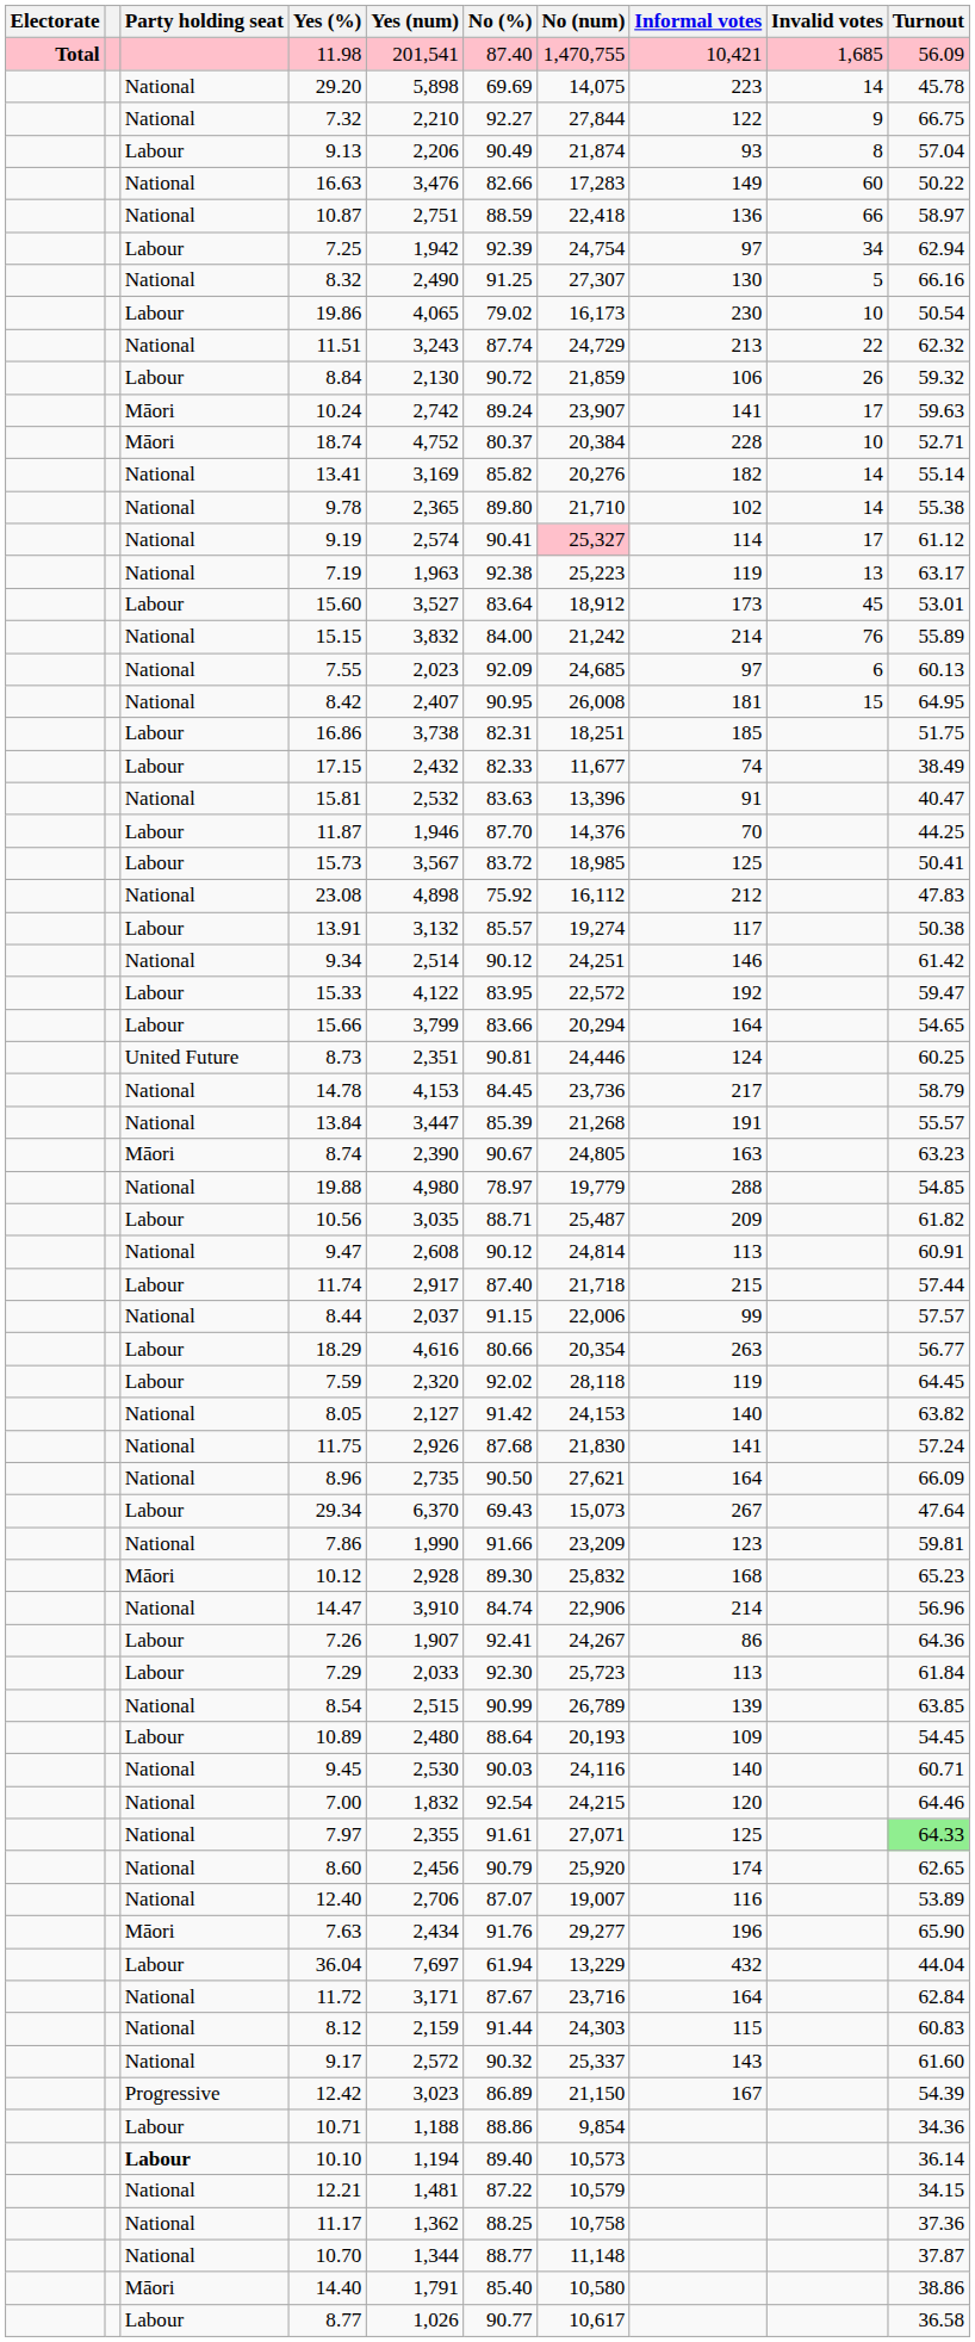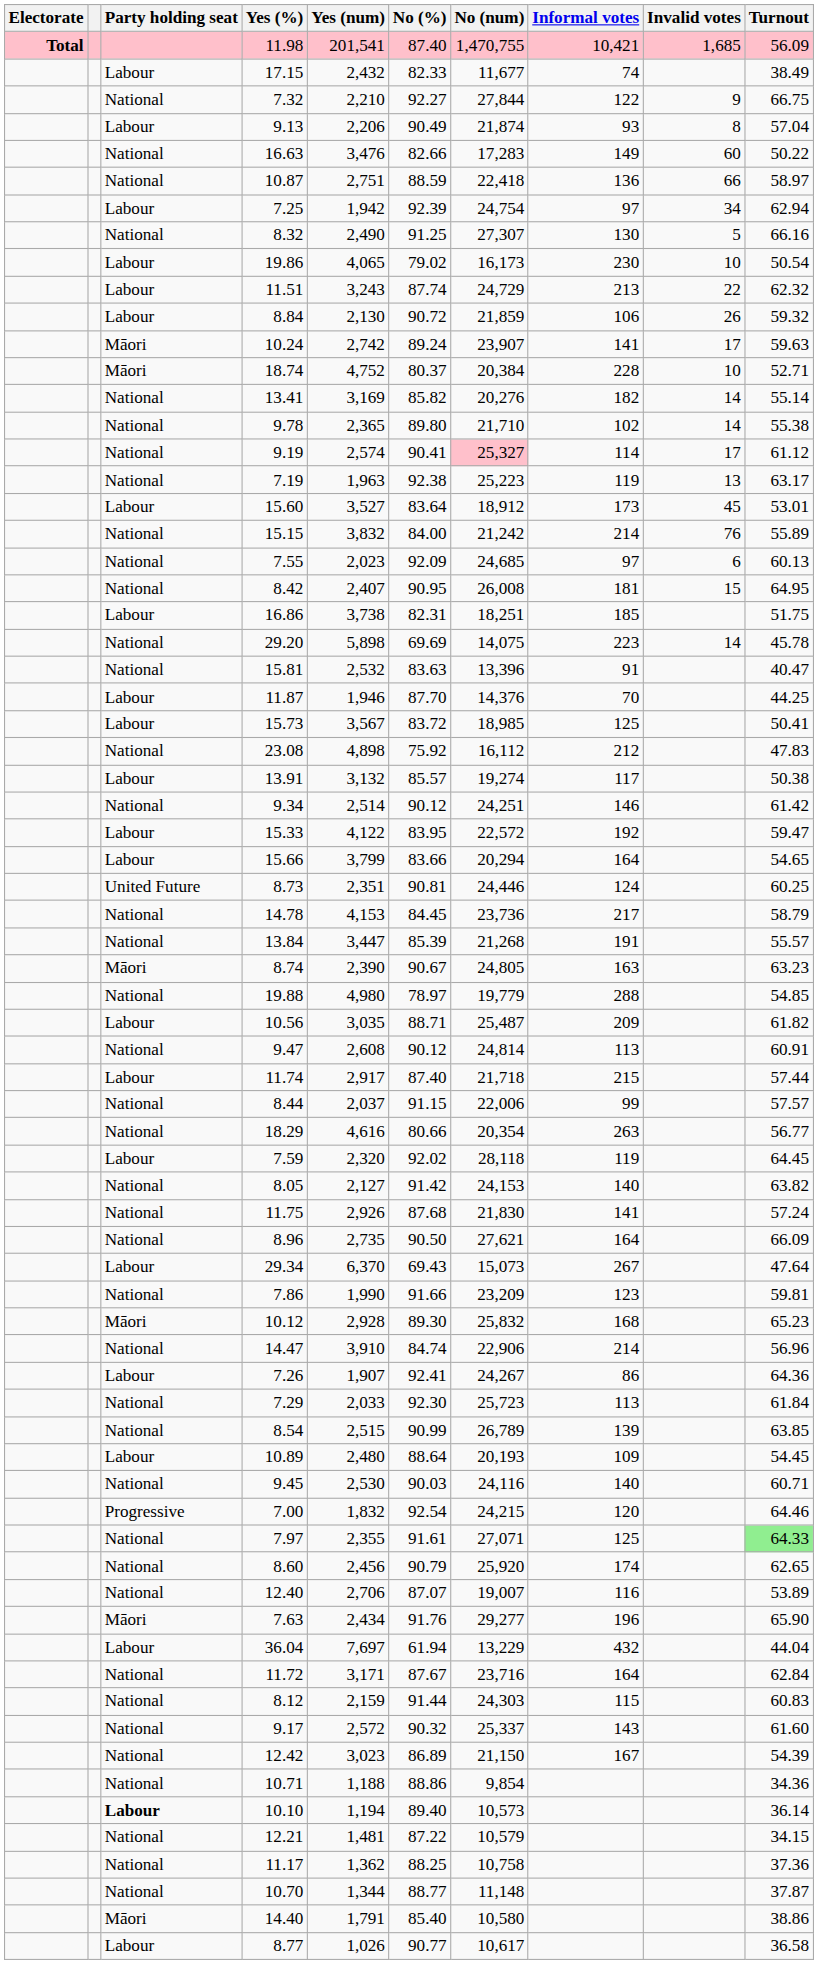 <table class="wikitable sortable" style="text-align:right;">
 <tr>
 <th>Electorate</th>
 <th class=unsortable></th>
 <th>Party holding seat</th>
 <th>Yes  (%)</th>
 <th>Yes  (num)</th>
 <th>No  (%)</th>
 <th>No  (num)</th>
 <th><a href='#'>Informal votes</a></th>
 <th>Invalid votes</th>
 <th>Turnout</th>
 </tr>
 <tr style="background:pink;" class="sortbottom">
 <td><strong>Total</strong></td>
 <td></td>
 <td></td>
 <td>11.98</td>
 <td>201,541</td>
 <td>87.40</td>
 <td>1,470,755</td>
 <td>10,421</td>
 <td>1,685</td>
 <td>56.09</td>
 </tr>
 <tr>
 <td align=left></td>
-<td align=left width=5 bgcolor=></td>
-<td align=left>National</td>
-<td>29.20</td>
-<td>5,898</td>
-<td>69.69</td>
-<td>14,075</td>
-<td>223</td>
-<td>14</td>
-<td>45.78</td>
+<td bgcolor=></td>
+<td align=left>Labour</td>
+<td>17.15</td>
+<td>2,432</td>
+<td>82.33</td>
+<td>11,677</td>
+<td>74</td>
+<td></td>
+<td>38.49</td>
 </tr>
 <tr>
 <td align=left></td>
 <td bgcolor=></td>
 <td align=left>National</td>
 <td>7.32</td>
 <td>2,210</td>
 <td>92.27</td>
 <td>27,844</td>
 <td>122</td>
 <td>9</td>
 <td>66.75</td>
 </tr>
 <tr>
 <td align=left></td>
 <td bgcolor=></td>
 <td align=left>Labour</td>
 <td>9.13</td>
 <td>2,206</td>
 <td>90.49</td>
 <td>21,874</td>
 <td>93</td>
 <td>8</td>
 <td>57.04</td>
 </tr>
 <tr>
 <td align=left></td>
 <td bgcolor=></td>
 <td align=left>National</td>
 <td>16.63</td>
 <td>3,476</td>
 <td>82.66</td>
 <td>17,283</td>
 <td>149</td>
 <td>60</td>
 <td>50.22</td>
 </tr>
 <tr>
 <td align=left></td>
 <td bgcolor=></td>
 <td align=left>National</td>
 <td>10.87</td>
 <td>2,751</td>
 <td>88.59</td>
 <td>22,418</td>
 <td>136</td>
 <td>66</td>
 <td>58.97</td>
 </tr>
 <tr>
 <td align=left></td>
 <td bgcolor=></td>
 <td align=left>Labour</td>
 <td>7.25</td>
 <td>1,942</td>
 <td>92.39</td>
 <td>24,754</td>
 <td>97</td>
 <td>34</td>
 <td>62.94</td>
 </tr>
 <tr>
 <td align=left></td>
 <td bgcolor=></td>
 <td align=left>National</td>
 <td>8.32</td>
 <td>2,490</td>
 <td>91.25</td>
 <td>27,307</td>
 <td>130</td>
 <td>5</td>
 <td>66.16</td>
 </tr>
 <tr>
 <td align=left></td>
 <td bgcolor=></td>
 <td align=left>Labour</td>
 <td>19.86</td>
 <td>4,065</td>
 <td>79.02</td>
 <td>16,173</td>
 <td>230</td>
 <td>10</td>
 <td>50.54</td>
 </tr>
 <tr>
 <td align=left></td>
 <td bgcolor=></td>
-<td align=left>National</td>
+<td align=left>Labour</td>
 <td>11.51</td>
 <td>3,243</td>
 <td>87.74</td>
 <td>24,729</td>
 <td>213</td>
 <td>22</td>
 <td>62.32</td>
 </tr>
 <tr>
 <td align=left></td>
 <td bgcolor=></td>
 <td align=left>Labour</td>
 <td>8.84</td>
 <td>2,130</td>
 <td>90.72</td>
 <td>21,859</td>
 <td>106</td>
 <td>26</td>
 <td>59.32</td>
 </tr>
 <tr>
 <td align=left></td>
 <td bgcolor=></td>
 <td align=left>Māori</td>
 <td>10.24</td>
 <td>2,742</td>
 <td>89.24</td>
 <td>23,907</td>
 <td>141</td>
 <td>17</td>
 <td>59.63</td>
 </tr>
 <tr>
 <td align=left></td>
 <td bgcolor=></td>
 <td align=left>Māori</td>
 <td>18.74</td>
 <td>4,752</td>
 <td>80.37</td>
 <td>20,384</td>
 <td>228</td>
 <td>10</td>
 <td>52.71</td>
 </tr>
 <tr>
 <td align=left></td>
 <td bgcolor=></td>
 <td align=left>National</td>
 <td>13.41</td>
 <td>3,169</td>
 <td>85.82</td>
 <td>20,276</td>
 <td>182</td>
 <td>14</td>
 <td>55.14</td>
 </tr>
 <tr>
 <td align=left></td>
 <td bgcolor=></td>
 <td align=left>National</td>
 <td>9.78</td>
 <td>2,365</td>
 <td>89.80</td>
 <td>21,710</td>
 <td>102</td>
 <td>14</td>
 <td>55.38</td>
 </tr>
 <tr>
 <td align=left></td>
 <td bgcolor=></td>
 <td align=left>National</td>
 <td>9.19</td>
 <td>2,574</td>
 <td>90.41</td>
 <td style="background: pink;">25,327</td>
 <td>114</td>
 <td>17</td>
 <td>61.12</td>
 </tr>
 <tr>
 <td align=left></td>
 <td bgcolor=></td>
 <td align=left>National</td>
 <td>7.19</td>
 <td>1,963</td>
 <td>92.38</td>
 <td>25,223</td>
 <td>119</td>
 <td>13</td>
 <td>63.17</td>
 </tr>
 <tr>
 <td align=left></td>
 <td bgcolor=></td>
 <td align=left>Labour</td>
 <td>15.60</td>
 <td>3,527</td>
 <td>83.64</td>
 <td>18,912</td>
 <td>173</td>
 <td>45</td>
 <td>53.01</td>
 </tr>
 <tr>
 <td align=left></td>
 <td bgcolor=></td>
 <td align=left>National</td>
 <td>15.15</td>
 <td>3,832</td>
 <td>84.00</td>
 <td>21,242</td>
 <td>214</td>
 <td>76</td>
 <td>55.89</td>
 </tr>
 <tr>
 <td align=left></td>
 <td bgcolor=></td>
 <td align=left>National</td>
 <td>7.55</td>
 <td>2,023</td>
 <td>92.09</td>
 <td>24,685</td>
 <td>97</td>
 <td>6</td>
 <td>60.13</td>
 </tr>
 <tr>
 <td align=left></td>
 <td bgcolor=></td>
 <td align=left>National</td>
 <td>8.42</td>
 <td>2,407</td>
 <td>90.95</td>
 <td>26,008</td>
 <td>181</td>
 <td>15</td>
 <td>64.95</td>
 </tr>
 <tr>
 <td align=left></td>
 <td bgcolor=></td>
 <td align=left>Labour</td>
 <td>16.86</td>
 <td>3,738</td>
 <td>82.31</td>
 <td>18,251</td>
 <td>185</td>
 <td></td>
 <td>51.75</td>
 </tr>
 <tr>
 <td align=left></td>
-<td bgcolor=></td>
-<td align=left>Labour</td>
-<td>17.15</td>
-<td>2,432</td>
-<td>82.33</td>
-<td>11,677</td>
-<td>74</td>
-<td></td>
-<td>38.49</td>
+<td align=left width=5 bgcolor=></td>
+<td align=left>National</td>
+<td>29.20</td>
+<td>5,898</td>
+<td>69.69</td>
+<td>14,075</td>
+<td>223</td>
+<td>14</td>
+<td>45.78</td>
 </tr>
 <tr>
 <td align=left></td>
 <td bgcolor=></td>
 <td align=left>National</td>
 <td>15.81</td>
 <td>2,532</td>
 <td>83.63</td>
 <td>13,396</td>
 <td>91</td>
 <td></td>
 <td>40.47</td>
 </tr>
 <tr>
 <td align=left></td>
 <td bgcolor=></td>
 <td align=left>Labour</td>
 <td>11.87</td>
 <td>1,946</td>
 <td>87.70</td>
 <td>14,376</td>
 <td>70</td>
 <td></td>
 <td>44.25</td>
 </tr>
 <tr>
 <td align=left></td>
 <td bgcolor=></td>
 <td align=left>Labour</td>
 <td>15.73</td>
 <td>3,567</td>
 <td>83.72</td>
 <td>18,985</td>
 <td>125</td>
 <td></td>
 <td>50.41</td>
 </tr>
 <tr>
 <td align=left></td>
 <td bgcolor=></td>
 <td align=left>National</td>
 <td>23.08</td>
 <td>4,898</td>
 <td>75.92</td>
 <td>16,112</td>
 <td>212</td>
 <td></td>
 <td>47.83</td>
 </tr>
 <tr>
 <td align=left></td>
 <td bgcolor=></td>
 <td align=left>Labour</td>
 <td>13.91</td>
 <td>3,132</td>
 <td>85.57</td>
 <td>19,274</td>
 <td>117</td>
 <td></td>
 <td>50.38</td>
 </tr>
 <tr>
 <td align=left></td>
 <td bgcolor=></td>
 <td align=left>National</td>
 <td>9.34</td>
 <td>2,514</td>
 <td>90.12</td>
 <td>24,251</td>
 <td>146</td>
 <td></td>
 <td>61.42</td>
 </tr>
 <tr>
 <td align=left></td>
 <td bgcolor=></td>
 <td align=left>Labour</td>
 <td>15.33</td>
 <td>4,122</td>
 <td>83.95</td>
 <td>22,572</td>
 <td>192</td>
 <td></td>
 <td>59.47</td>
 </tr>
 <tr>
 <td align=left></td>
 <td bgcolor=></td>
 <td align=left>Labour</td>
 <td>15.66</td>
 <td>3,799</td>
 <td>83.66</td>
 <td>20,294</td>
 <td>164</td>
 <td></td>
 <td>54.65</td>
 </tr>
 <tr>
 <td align=left></td>
 <td bgcolor=></td>
 <td align=left>United Future</td>
 <td>8.73</td>
 <td>2,351</td>
 <td>90.81</td>
 <td>24,446</td>
 <td>124</td>
 <td></td>
 <td>60.25</td>
 </tr>
 <tr>
 <td align=left></td>
 <td bgcolor=></td>
 <td align=left>National</td>
 <td>14.78</td>
 <td>4,153</td>
 <td>84.45</td>
 <td>23,736</td>
 <td>217</td>
 <td></td>
 <td>58.79</td>
 </tr>
 <tr>
 <td align=left></td>
 <td bgcolor=></td>
 <td align=left>National</td>
 <td>13.84</td>
 <td>3,447</td>
 <td>85.39</td>
 <td>21,268</td>
 <td>191</td>
 <td></td>
 <td>55.57</td>
 </tr>
 <tr>
 <td align=left></td>
 <td bgcolor=></td>
 <td align=left>Māori</td>
 <td>8.74</td>
 <td>2,390</td>
 <td>90.67</td>
 <td>24,805</td>
 <td>163</td>
 <td></td>
 <td>63.23</td>
 </tr>
 <tr>
 <td align=left></td>
 <td bgcolor=></td>
 <td align=left>National</td>
 <td>19.88</td>
 <td>4,980</td>
 <td>78.97</td>
 <td>19,779</td>
 <td>288</td>
 <td></td>
 <td>54.85</td>
 </tr>
 <tr>
 <td align=left></td>
 <td bgcolor=></td>
 <td align=left>Labour</td>
 <td>10.56</td>
 <td>3,035</td>
 <td>88.71</td>
 <td>25,487</td>
 <td>209</td>
 <td></td>
 <td>61.82</td>
 </tr>
 <tr>
 <td align=left></td>
 <td bgcolor=></td>
 <td align=left>National</td>
 <td>9.47</td>
 <td>2,608</td>
 <td>90.12</td>
 <td>24,814</td>
 <td>113</td>
 <td></td>
 <td>60.91</td>
 </tr>
 <tr>
 <td align=left></td>
 <td bgcolor=></td>
 <td align=left>Labour</td>
 <td>11.74</td>
 <td>2,917</td>
 <td>87.40</td>
 <td>21,718</td>
 <td>215</td>
 <td></td>
 <td>57.44</td>
 </tr>
 <tr>
 <td align=left></td>
 <td bgcolor=></td>
 <td align=left>National</td>
 <td>8.44</td>
 <td>2,037</td>
 <td>91.15</td>
 <td>22,006</td>
 <td>99</td>
 <td></td>
 <td>57.57</td>
 </tr>
 <tr>
 <td align=left></td>
 <td bgcolor=></td>
-<td align=left>Labour</td>
+<td align=left>National</td>
 <td>18.29</td>
 <td>4,616</td>
 <td>80.66</td>
 <td>20,354</td>
 <td>263</td>
 <td></td>
 <td>56.77</td>
 </tr>
 <tr>
 <td align=left></td>
 <td bgcolor=></td>
 <td align=left>Labour</td>
 <td>7.59</td>
 <td>2,320</td>
 <td>92.02</td>
 <td>28,118</td>
 <td>119</td>
 <td></td>
 <td>64.45</td>
 </tr>
 <tr>
 <td align=left></td>
 <td bgcolor=></td>
 <td align=left>National</td>
 <td>8.05</td>
 <td>2,127</td>
 <td>91.42</td>
 <td>24,153</td>
 <td>140</td>
 <td></td>
 <td>63.82</td>
 </tr>
 <tr>
 <td align=left></td>
 <td bgcolor=></td>
 <td align=left>National</td>
 <td>11.75</td>
 <td>2,926</td>
 <td>87.68</td>
 <td>21,830</td>
 <td>141</td>
 <td></td>
 <td>57.24</td>
 </tr>
 <tr>
 <td align=left></td>
 <td bgcolor=></td>
 <td align=left>National</td>
 <td>8.96</td>
 <td>2,735</td>
 <td>90.50</td>
 <td>27,621</td>
 <td>164</td>
 <td></td>
 <td>66.09</td>
 </tr>
 <tr>
 <td align=left></td>
 <td bgcolor=></td>
 <td align=left>Labour</td>
 <td>29.34</td>
 <td>6,370</td>
 <td>69.43</td>
 <td>15,073</td>
 <td>267</td>
 <td></td>
 <td>47.64</td>
 </tr>
 <tr>
 <td align=left></td>
 <td bgcolor=></td>
 <td align=left>National</td>
 <td>7.86</td>
 <td>1,990</td>
 <td>91.66</td>
 <td>23,209</td>
 <td>123</td>
 <td></td>
 <td>59.81</td>
 </tr>
 <tr>
 <td align=left></td>
 <td bgcolor=></td>
 <td align=left>Māori</td>
 <td>10.12</td>
 <td>2,928</td>
 <td>89.30</td>
 <td>25,832</td>
 <td>168</td>
 <td></td>
 <td>65.23</td>
 </tr>
 <tr>
 <td align=left></td>
 <td bgcolor=></td>
 <td align=left>National</td>
 <td>14.47</td>
 <td>3,910</td>
 <td>84.74</td>
 <td>22,906</td>
 <td>214</td>
 <td></td>
 <td>56.96</td>
 </tr>
 <tr>
 <td align=left></td>
 <td bgcolor=></td>
 <td align=left>Labour</td>
 <td>7.26</td>
 <td>1,907</td>
 <td>92.41</td>
 <td>24,267</td>
 <td>86</td>
 <td></td>
 <td>64.36</td>
 </tr>
 <tr>
 <td align=left></td>
 <td bgcolor=></td>
-<td align=left>Labour</td>
+<td align=left>National</td>
 <td>7.29</td>
 <td>2,033</td>
 <td>92.30</td>
 <td>25,723</td>
 <td>113</td>
 <td></td>
 <td>61.84</td>
 </tr>
 <tr>
 <td align=left></td>
 <td bgcolor=></td>
 <td align=left>National</td>
 <td>8.54</td>
 <td>2,515</td>
 <td>90.99</td>
 <td>26,789</td>
 <td>139</td>
 <td></td>
 <td>63.85</td>
 </tr>
 <tr>
 <td align=left></td>
 <td bgcolor=></td>
 <td align=left>Labour</td>
 <td>10.89</td>
 <td>2,480</td>
 <td>88.64</td>
 <td>20,193</td>
 <td>109</td>
 <td></td>
 <td>54.45</td>
 </tr>
 <tr>
 <td align=left></td>
 <td bgcolor=></td>
 <td align=left>National</td>
 <td>9.45</td>
 <td>2,530</td>
 <td>90.03</td>
 <td>24,116</td>
 <td>140</td>
 <td></td>
 <td>60.71</td>
 </tr>
 <tr>
 <td align=left></td>
 <td bgcolor=></td>
-<td align=left>National</td>
+<td align=left>Progressive</td>
 <td>7.00</td>
 <td>1,832</td>
 <td>92.54</td>
 <td>24,215</td>
 <td>120</td>
 <td></td>
 <td>64.46</td>
 </tr>
 <tr>
 <td align=left></td>
 <td bgcolor=></td>
 <td align=left>National</td>
 <td>7.97</td>
 <td>2,355</td>
 <td>91.61</td>
 <td>27,071</td>
 <td>125</td>
 <td></td>
 <td style="background: lightgreen;">64.33</td>
 </tr>
 <tr>
 <td align=left></td>
 <td bgcolor=></td>
 <td align=left>National</td>
 <td>8.60</td>
 <td>2,456</td>
 <td>90.79</td>
 <td>25,920</td>
 <td>174</td>
 <td></td>
 <td>62.65</td>
 </tr>
 <tr>
 <td align=left></td>
 <td bgcolor=></td>
 <td align=left>National</td>
 <td>12.40</td>
 <td>2,706</td>
 <td>87.07</td>
 <td>19,007</td>
 <td>116</td>
 <td></td>
 <td>53.89</td>
 </tr>
 <tr>
 <td align=left></td>
 <td bgcolor=></td>
 <td align=left>Māori</td>
 <td>7.63</td>
 <td>2,434</td>
 <td>91.76</td>
 <td>29,277</td>
 <td>196</td>
 <td></td>
 <td>65.90</td>
 </tr>
 <tr>
 <td align=left></td>
 <td bgcolor=></td>
 <td align=left>Labour</td>
 <td>36.04</td>
 <td>7,697</td>
 <td>61.94</td>
 <td>13,229</td>
 <td>432</td>
 <td></td>
 <td>44.04</td>
 </tr>
 <tr>
 <td align=left></td>
 <td bgcolor=></td>
 <td align=left>National</td>
 <td>11.72</td>
 <td>3,171</td>
 <td>87.67</td>
 <td>23,716</td>
 <td>164</td>
 <td></td>
 <td>62.84</td>
 </tr>
 <tr>
 <td align=left></td>
 <td bgcolor=></td>
 <td align=left>National</td>
 <td>8.12</td>
 <td>2,159</td>
 <td>91.44</td>
 <td>24,303</td>
 <td>115</td>
 <td></td>
 <td>60.83</td>
 </tr>
 <tr>
 <td align=left></td>
 <td bgcolor=></td>
 <td align=left>National</td>
 <td>9.17</td>
 <td>2,572</td>
 <td>90.32</td>
 <td>25,337</td>
 <td>143</td>
 <td></td>
 <td>61.60</td>
 </tr>
 <tr>
 <td align=left></td>
 <td bgcolor=></td>
-<td align=left>Progressive</td>
+<td align=left>National</td>
 <td>12.42</td>
 <td>3,023</td>
 <td>86.89</td>
 <td>21,150</td>
 <td>167</td>
 <td></td>
 <td>54.39</td>
 </tr>
 <tr>
 <td align=left></td>
 <td bgcolor=></td>
-<td align=left>Labour</td>
+<td align=left>National</td>
 <td>10.71</td>
 <td>1,188</td>
 <td>88.86</td>
 <td>9,854</td>
 <td></td>
 <td></td>
 <td>34.36</td>
 </tr>
 <tr>
 <td align=left></td>
 <td bgcolor=></td>
 <td align=left><strong>Labour</strong></td>
 <td>10.10</td>
 <td>1,194</td>
 <td>89.40</td>
 <td>10,573</td>
 <td></td>
 <td></td>
 <td>36.14</td>
 </tr>
 <tr>
 <td align=left></td>
 <td bgcolor=></td>
 <td align=left>National</td>
 <td>12.21</td>
 <td>1,481</td>
 <td>87.22</td>
 <td>10,579</td>
 <td></td>
 <td></td>
 <td>34.15</td>
 </tr>
 <tr>
 <td align=left></td>
 <td bgcolor=></td>
 <td align=left>National</td>
 <td>11.17</td>
 <td>1,362</td>
 <td>88.25</td>
 <td>10,758</td>
 <td></td>
 <td></td>
 <td>37.36</td>
 </tr>
 <tr>
 <td align=left></td>
 <td bgcolor=></td>
 <td align=left>National</td>
 <td>10.70</td>
 <td>1,344</td>
 <td>88.77</td>
 <td>11,148</td>
 <td></td>
 <td></td>
 <td>37.87</td>
 </tr>
 <tr>
 <td align=left></td>
 <td bgcolor=></td>
 <td align=left>Māori</td>
 <td>14.40</td>
 <td>1,791</td>
 <td>85.40</td>
 <td>10,580</td>
 <td></td>
 <td></td>
 <td>38.86</td>
 </tr>
 <tr>
 <td align=left></td>
 <td bgcolor=></td>
 <td align=left>Labour</td>
 <td>8.77</td>
 <td>1,026</td>
 <td>90.77</td>
 <td>10,617</td>
 <td></td>
 <td></td>
 <td>36.58</td>
 </tr>
 </table>
